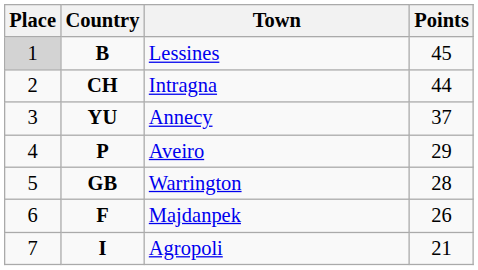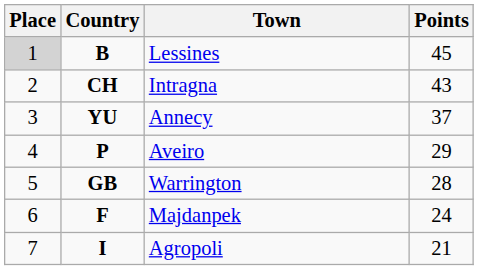 <table class="wikitable">
 <tr>
 <th width="25">Place</th>
 <th width="25">Country</th>
 <th width="200">Town</th>
 <th width="25">Points</th>
 </tr>
 <tr>
 <td align="center" style="background: lightgrey;">1</td>
 <td align="center"><strong>B</strong></td>
 <td align="left"><a href='#'>Lessines</a></td>
 <td align="center">45</td>
 </tr>
 <tr>
 <td align="center">2</td>
 <td align="center"><strong>CH</strong></td>
 <td align="left"><a href='#'>Intragna</a></td>
-<td align="center">44</td>
+<td align="center">43</td>
 </tr>
 <tr>
 <td align="center">3</td>
 <td align="center"><strong>YU</strong></td>
 <td align="left"><a href='#'>Annecy</a></td>
 <td align="center">37</td>
 </tr>
 <tr>
 <td align="center">4</td>
 <td align="center"><strong>P</strong></td>
 <td align="left"><a href='#'>Aveiro</a></td>
 <td align="center">29</td>
 </tr>
 <tr>
 <td align="center">5</td>
 <td align="center"><strong>GB</strong></td>
 <td align="left"><a href='#'>Warrington</a></td>
 <td align="center">28</td>
 </tr>
 <tr>
 <td align="center">6</td>
 <td align="center"><strong>F</strong></td>
 <td align="left"><a href='#'>Majdanpek</a></td>
-<td align="center">26</td>
+<td align="center">24</td>
 </tr>
 <tr>
 <td align="center">7</td>
 <td align="center"><strong>I</strong></td>
 <td align="left"><a href='#'>Agropoli</a></td>
 <td align="center">21</td>
 </tr>
 </table>
